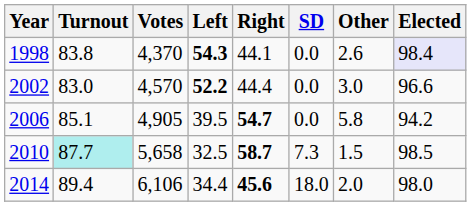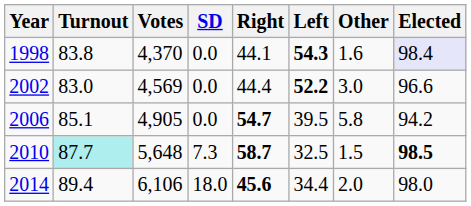 <table class="wikitable sortable" style="font-size: 95%;">
 <tr>
 <th>Year</th>
 <th>Turnout</th>
 <th>Votes</th>
+<th><a href='#'>SD</a></th>
+<th>Right</th>
 <th>Left</th>
-<th>Right</th>
-<th><a href='#'>SD</a></th>
 <th>Other</th>
 <th>Elected</th>
 </tr>
 <tr>
 <td><a href='#'>1998</a></td>
 <td>83.8</td>
 <td>4,370</td>
+<td>0.0</td>
+<td>44.1</td>
 <td><strong>54.3</strong></td>
-<td>44.1</td>
-<td>0.0</td>
-<td>2.6</td>
+<td>1.6</td>
 <td style="background: lavender;">98.4</td>
 </tr>
 <tr>
 <td><a href='#'>2002</a></td>
 <td>83.0</td>
-<td>4,570</td>
+<td>4,569</td>
+<td>0.0</td>
+<td>44.4</td>
 <td><strong>52.2</strong></td>
-<td>44.4</td>
-<td>0.0</td>
 <td>3.0</td>
 <td>96.6</td>
 </tr>
 <tr>
 <td><a href='#'>2006</a></td>
 <td>85.1</td>
 <td>4,905</td>
+<td>0.0</td>
+<td><strong>54.7</strong></td>
 <td>39.5</td>
-<td><strong>54.7</strong></td>
-<td>0.0</td>
 <td>5.8</td>
 <td>94.2</td>
 </tr>
 <tr>
 <td><a href='#'>2010</a></td>
 <td style="background: paleturquoise;">87.7</td>
-<td>5,658</td>
+<td>5,648</td>
+<td>7.3</td>
+<td><strong>58.7</strong></td>
 <td>32.5</td>
-<td><strong>58.7</strong></td>
-<td>7.3</td>
 <td>1.5</td>
-<td>98.5</td>
+<td><strong>98.5</strong></td>
 </tr>
 <tr>
 <td><a href='#'>2014</a></td>
 <td>89.4</td>
 <td>6,106</td>
+<td>18.0</td>
+<td><strong>45.6</strong></td>
 <td>34.4</td>
-<td><strong>45.6</strong></td>
-<td>18.0</td>
 <td>2.0</td>
 <td>98.0</td>
 </tr>
 </table>
